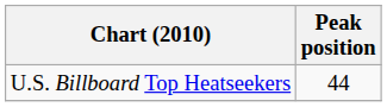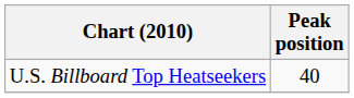 <table class="wikitable">
 <tr>
 <th>Chart (2010)</th>
 <th>Peak<br>position</th>
 </tr>
 <tr>
 <td>U.S. <em>Billboard</em> <a href='#'>Top Heatseekers</a></td>
-<td align="center">44</td>
+<td align="center">40</td>
 </tr>
 <tr>
 </tr>
 </table>
